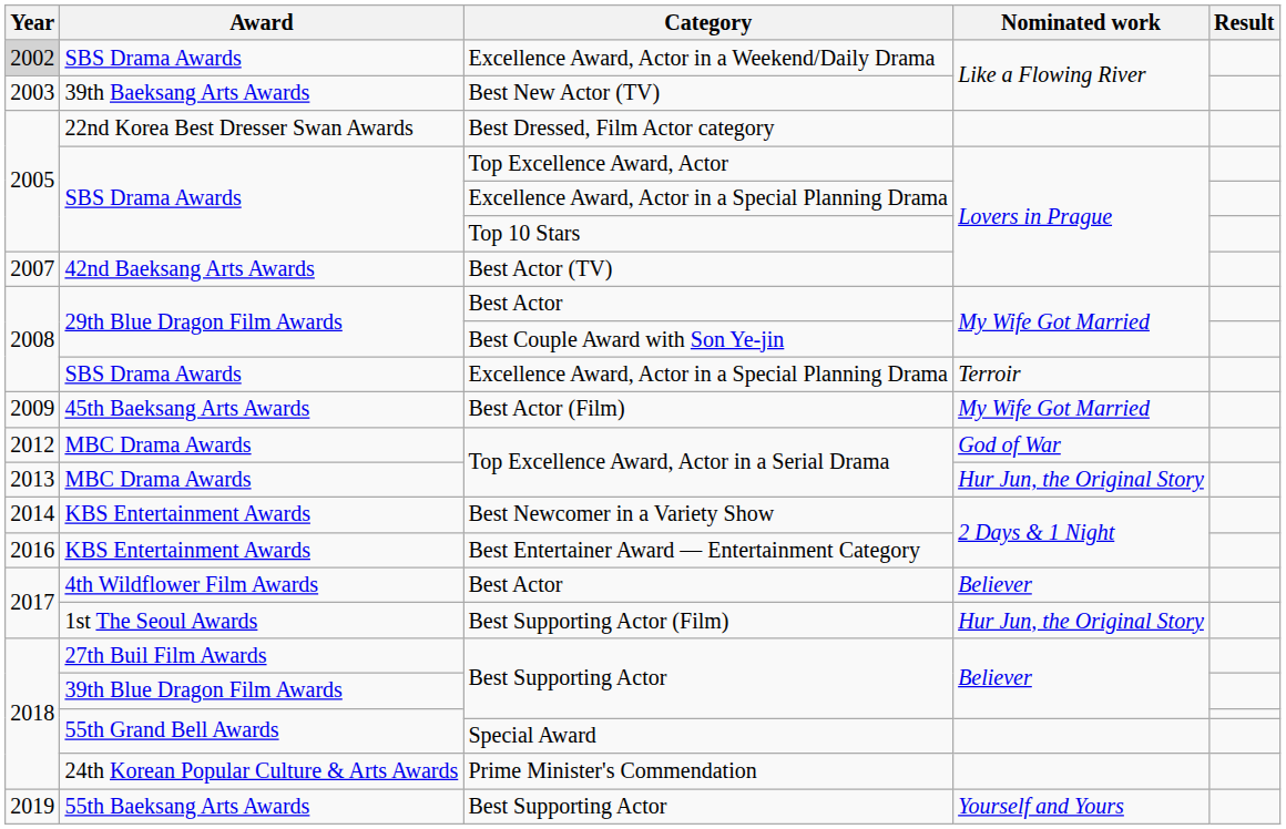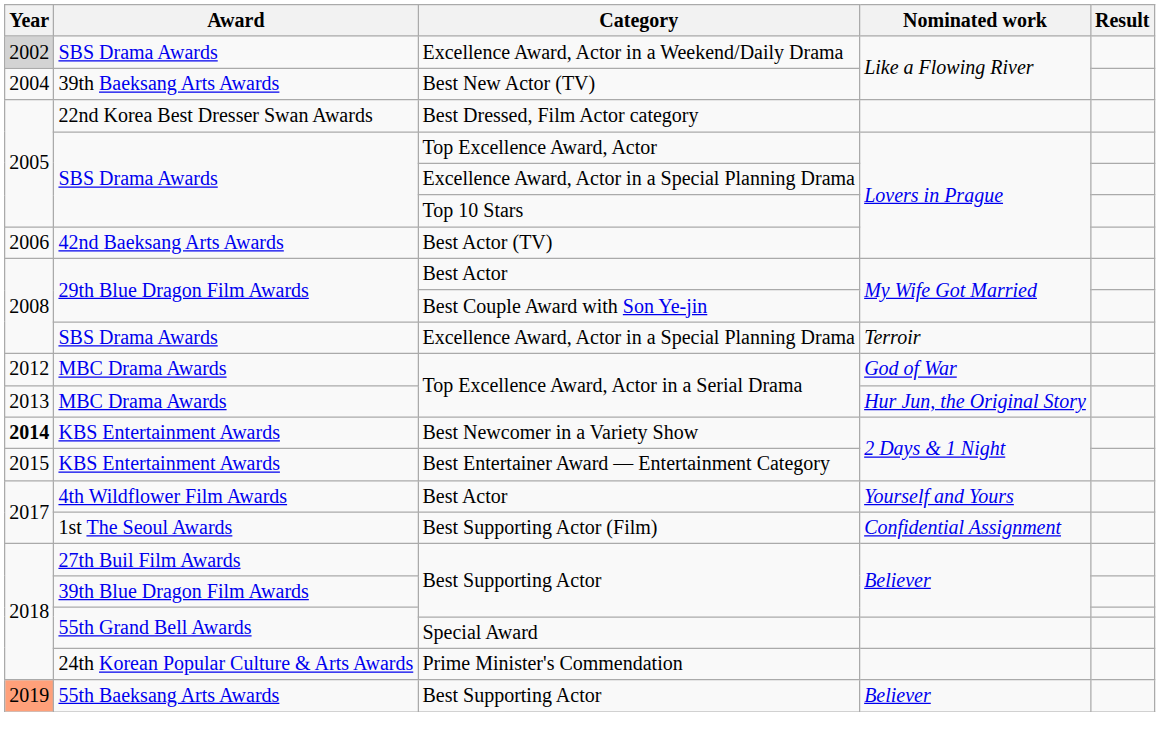 <table class="wikitable sortable">
 <tr>
 <th>Year</th>
 <th>Award</th>
 <th>Category</th>
 <th>Nominated work</th>
 <th>Result</th>
 </tr>
 <tr>
 <td style="background: lightgrey;">2002</td>
 <td><a href='#'>SBS Drama Awards</a></td>
 <td>Excellence Award, Actor in a Weekend/Daily Drama</td>
 <td rowspan=2><em>Like a Flowing River</em></td>
 <td></td>
 </tr>
 <tr>
-<td>2003</td>
+<td>2004</td>
 <td>39th <a href='#'>Baeksang Arts Awards</a></td>
 <td>Best New Actor (TV)</td>
 <td></td>
 </tr>
 <tr>
 <td rowspan=4>2005</td>
 <td>22nd Korea Best Dresser Swan Awards</td>
 <td>Best Dressed, Film Actor category</td>
 <td></td>
 <td></td>
 </tr>
 <tr>
 <td rowspan=3><a href='#'>SBS Drama Awards</a></td>
 <td>Top Excellence Award, Actor</td>
 <td rowspan=4><em><a href='#'>Lovers in Prague</a></em></td>
 <td></td>
 </tr>
 <tr>
 <td>Excellence Award, Actor in a Special Planning Drama</td>
 <td></td>
 </tr>
 <tr>
 <td>Top 10 Stars</td>
 <td></td>
 </tr>
 <tr>
-<td>2007</td>
+<td>2006</td>
 <td><a href='#'>42nd Baeksang Arts Awards</a></td>
 <td>Best Actor (TV)</td>
 <td></td>
 </tr>
 <tr>
 <td rowspan=3>2008</td>
 <td rowspan=2><a href='#'>29th Blue Dragon Film Awards</a></td>
 <td>Best Actor</td>
 <td rowspan=2><em><a href='#'>My Wife Got Married</a></em></td>
 <td></td>
 </tr>
 <tr>
 <td>Best Couple Award with <a href='#'>Son Ye-jin</a></td>
 <td></td>
 </tr>
 <tr>
 <td><a href='#'>SBS Drama Awards</a></td>
 <td>Excellence Award, Actor in a Special Planning Drama</td>
 <td><em>Terroir</em></td>
 <td></td>
 </tr>
 <tr>
-<td>2009</td>
-<td><a href='#'>45th Baeksang Arts Awards</a></td>
-<td>Best Actor (Film)</td>
-<td><em><a href='#'>My Wife Got Married</a></em></td>
-<td></td>
-</tr>
-<tr>
 <td>2012</td>
 <td><a href='#'>MBC Drama Awards</a></td>
 <td rowspan=2>Top Excellence Award, Actor in a Serial Drama</td>
 <td><em><a href='#'>God of War</a></em></td>
 <td></td>
 </tr>
 <tr>
 <td>2013</td>
 <td><a href='#'>MBC Drama Awards</a></td>
 <td><em><a href='#'>Hur Jun, the Original Story</a></em></td>
 <td></td>
 </tr>
 <tr>
-<td>2014</td>
+<td><strong>2014</strong></td>
 <td><a href='#'>KBS Entertainment Awards</a></td>
 <td>Best Newcomer in a Variety Show</td>
 <td rowspan=2><em><a href='#'>2 Days & 1 Night</a></em></td>
 <td></td>
 </tr>
 <tr>
-<td>2016</td>
+<td>2015</td>
 <td><a href='#'>KBS Entertainment Awards</a></td>
 <td>Best Entertainer Award — Entertainment Category</td>
 <td></td>
 </tr>
 <tr>
 <td rowspan=2>2017</td>
 <td><a href='#'>4th Wildflower Film Awards</a></td>
 <td>Best Actor</td>
-<td><em><a href='#'>Believer</a></em></td>
+<td><em><a href='#'>Yourself and Yours</a></em></td>
 <td></td>
 </tr>
 <tr>
 <td>1st <a href='#'>The Seoul Awards</a></td>
 <td>Best Supporting Actor (Film)</td>
-<td><em><a href='#'>Hur Jun, the Original Story</a></em></td>
+<td><em><a href='#'>Confidential Assignment</a></em></td>
 <td></td>
 </tr>
 <tr>
 <td rowspan=5>2018</td>
 <td><a href='#'>27th Buil Film Awards</a></td>
 <td rowspan=3>Best Supporting Actor</td>
 <td rowspan=3><em><a href='#'>Believer</a></em></td>
 <td></td>
 </tr>
 <tr>
 <td><a href='#'>39th Blue Dragon Film Awards</a></td>
 <td></td>
 </tr>
 <tr>
 <td rowspan=2><a href='#'>55th Grand Bell Awards</a></td>
 <td></td>
 </tr>
 <tr>
 <td>Special Award</td>
 <td></td>
 <td></td>
 </tr>
 <tr>
 <td>24th <a href='#'>Korean Popular Culture & Arts Awards</a></td>
 <td>Prime Minister's Commendation</td>
 <td></td>
 <td></td>
 </tr>
 <tr>
-<td>2019</td>
+<td style="background: lightsalmon;">2019</td>
 <td><a href='#'>55th Baeksang Arts Awards</a></td>
 <td>Best Supporting Actor</td>
-<td><em><a href='#'>Yourself and Yours</a></em></td>
+<td><em><a href='#'>Believer</a></em></td>
 <td></td>
 </tr>
 </table>
